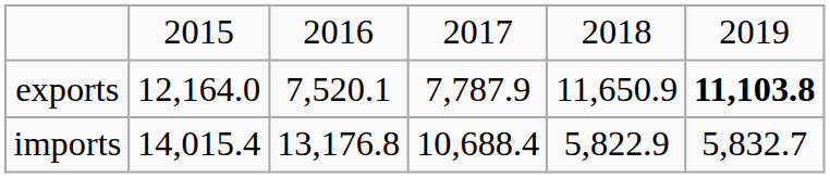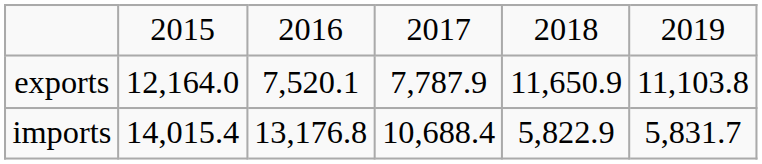 <table class="wikitable">
 <tr>
 <td></td>
 <td align="center">2015</td>
 <td align="center">2016</td>
 <td align="center">2017</td>
 <td align="center">2018</td>
 <td align="center">2019</td>
 </tr>
 <tr>
 <td align="center">exports</td>
 <td align="center">12,164.0</td>
 <td align="center">7,520.1</td>
 <td align="center">7,787.9</td>
 <td align="center">11,650.9</td>
-<td align="center"><strong>11,103.8</strong></td>
+<td align="center">11,103.8</td>
 </tr>
 <tr>
 <td align="center">imports</td>
 <td align="center">14,015.4</td>
 <td align="center">13,176.8</td>
 <td align="center">10,688.4</td>
 <td align="center">5,822.9</td>
-<td align="center">5,832.7</td>
+<td align="center">5,831.7</td>
 </tr>
 </table>
